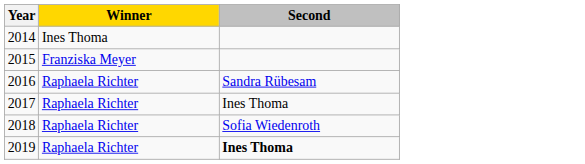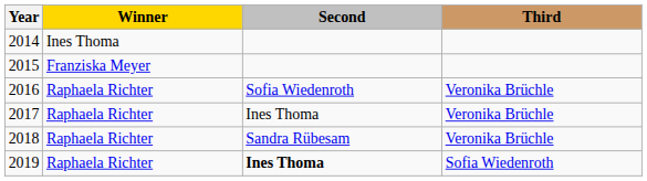 <table class="wikitable sortable">
 <tr>
 <th>Year</th>
 <th scope=col colspan=1 style="width:200px; background: gold;">Winner</th>
 <th scope=col colspan=1 style="width:200px; background: silver;">Second</th>
+<th scope=col colspan=1 style="width:200px; background: #cc9966;">Third</th>
 </tr>
 <tr>
 <td>2014</td>
 <td>Ines Thoma</td>
+<td></td>
 <td></td>
 </tr>
 <tr>
 <td>2015</td>
 <td><a href='#'>Franziska Meyer</a></td>
 <td></td>
+<td></td>
 </tr>
 <tr>
 <td>2016</td>
 <td><a href='#'>Raphaela Richter</a></td>
-<td><a href='#'>Sandra Rübesam</a></td>
+<td><a href='#'>Sofia Wiedenroth</a></td>
+<td><a href='#'>Veronika Brüchle</a></td>
 </tr>
 <tr>
 <td>2017</td>
 <td><a href='#'>Raphaela Richter</a></td>
 <td>Ines Thoma</td>
+<td><a href='#'>Veronika Brüchle</a></td>
 </tr>
 <tr>
 <td>2018</td>
 <td><a href='#'>Raphaela Richter</a></td>
-<td><a href='#'>Sofia Wiedenroth</a></td>
+<td><a href='#'>Sandra Rübesam</a></td>
+<td><a href='#'>Veronika Brüchle</a></td>
 </tr>
 <tr>
 <td>2019</td>
 <td><a href='#'>Raphaela Richter</a></td>
 <td><strong>Ines Thoma</strong></td>
+<td><a href='#'>Sofia Wiedenroth</a></td>
 </tr>
 </table>
